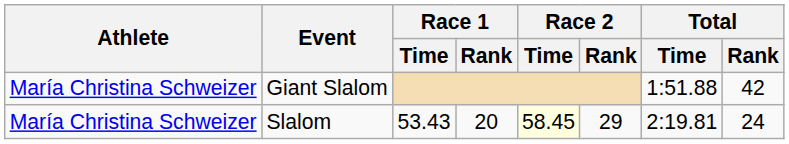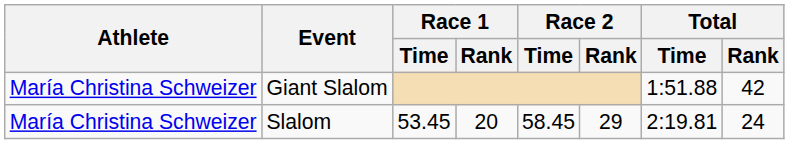 <table class="wikitable" style="font-size:90%">
 <tr>
 <th rowspan="2">Athlete</th>
 <th rowspan="2">Event</th>
 <th colspan="2">Race 1</th>
 <th colspan="2">Race 2</th>
 <th colspan="2">Total</th>
 </tr>
 <tr>
 <th>Time</th>
 <th>Rank</th>
 <th>Time</th>
 <th>Rank</th>
 <th>Time</th>
 <th>Rank</th>
 </tr>
 <tr>
 <td><a href='#'>María Christina Schweizer</a></td>
 <td>Giant Slalom</td>
 <td colspan="4" bgcolor="wheat"></td>
 <td align="center">1:51.88</td>
 <td align="center">42</td>
 </tr>
 <tr>
 <td><a href='#'>María Christina Schweizer</a></td>
 <td>Slalom</td>
-<td align="center">53.43</td>
+<td align="center">53.45</td>
 <td align="center">20</td>
-<td align="center" style="background: lightyellow;">58.45</td>
+<td align="center">58.45</td>
 <td align="center">29</td>
 <td align="center">2:19.81</td>
 <td align="center">24</td>
 </tr>
 </table>
